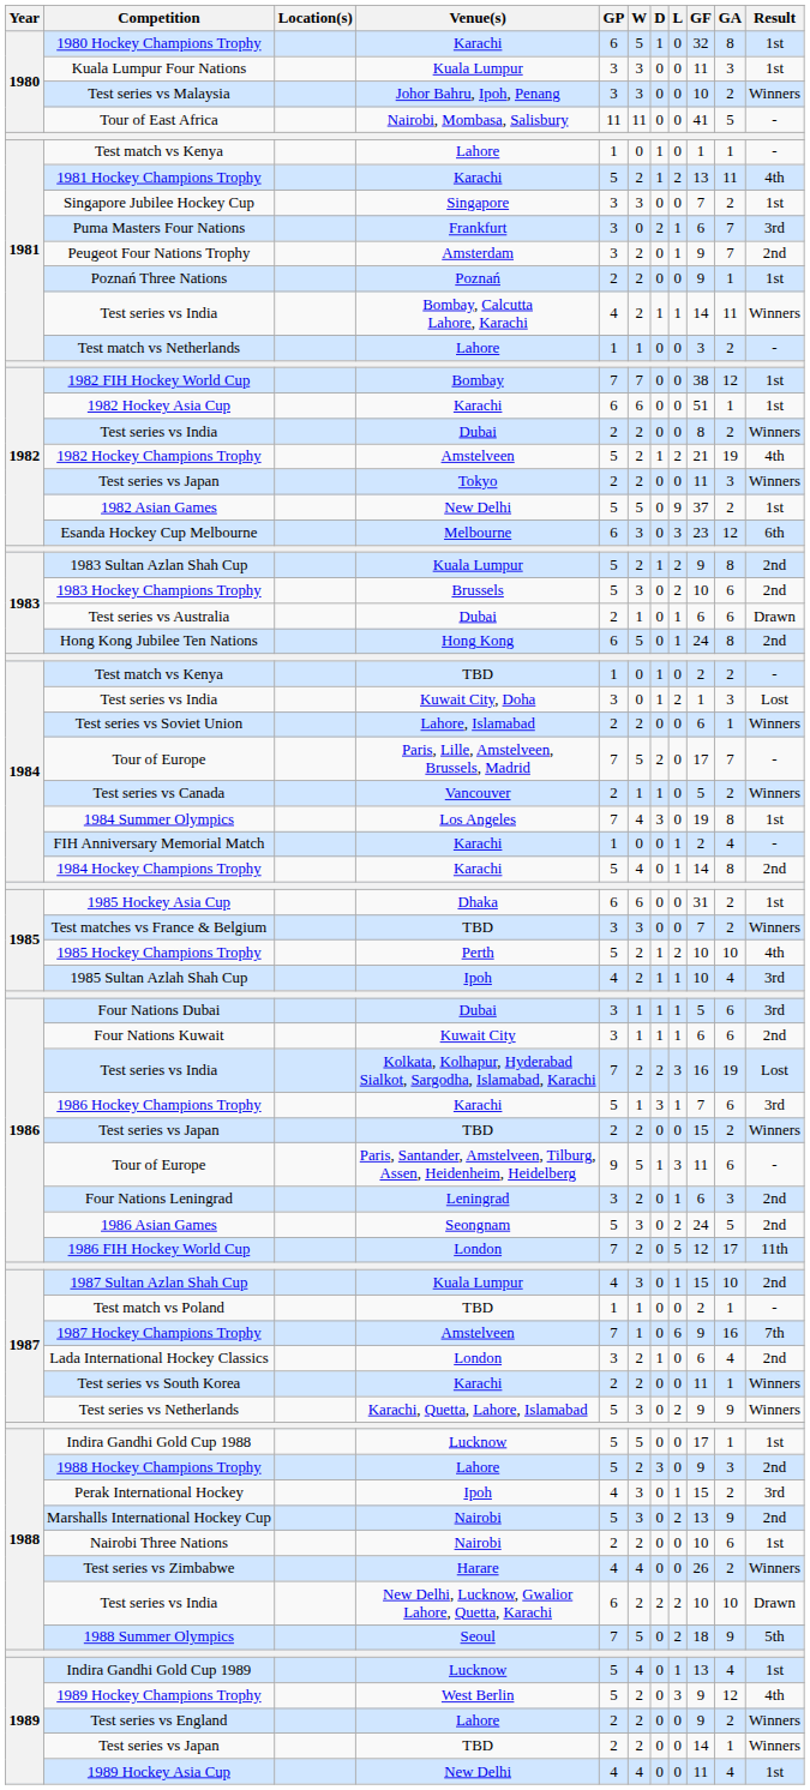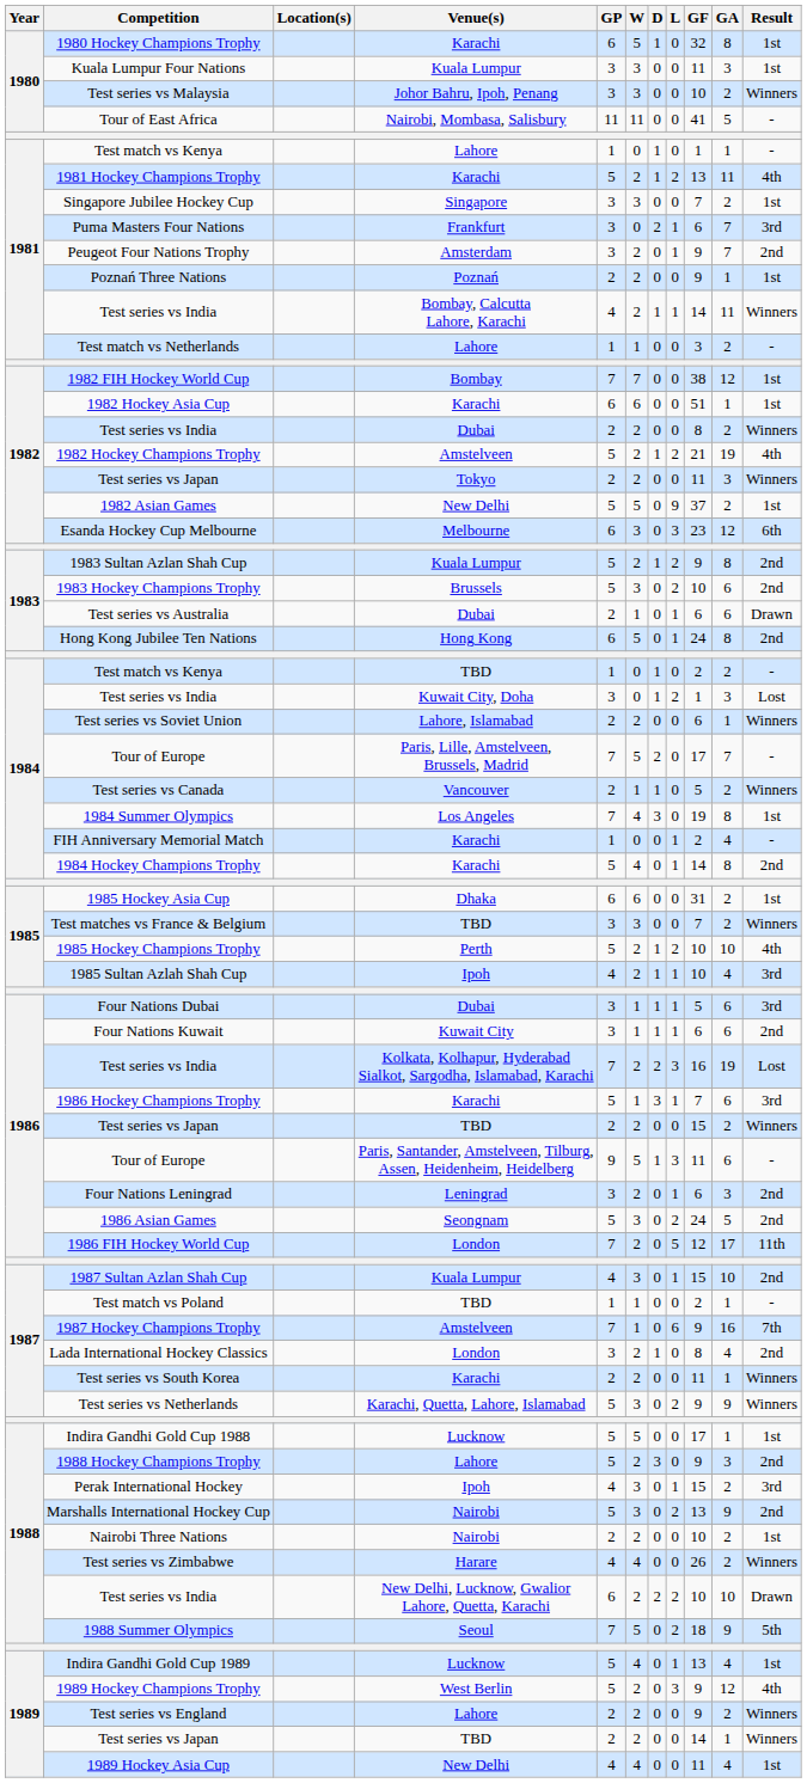 <table class="wikitable" style="text-align:center; font-size:90%;">
 <tr>
 <th>Year</th>
 <th>Competition</th>
 <th>Location(s)</th>
 <th>Venue(s)</th>
 <th>GP</th>
 <th>W</th>
 <th>D</th>
 <th>L</th>
 <th>GF</th>
 <th>GA</th>
 <th>Result</th>
 </tr>
 <tr bgcolor="#D0E6FF">
 <th rowspan="4">1980</th>
 <td><a href='#'>1980 Hockey Champions Trophy</a></td>
 <td></td>
 <td><a href='#'>Karachi</a></td>
 <td>6</td>
 <td>5</td>
 <td>1</td>
 <td>0</td>
 <td>32</td>
 <td>8</td>
 <td>1st</td>
 </tr>
 <tr bgcolor="">
 <td>Kuala Lumpur Four Nations</td>
 <td></td>
 <td><a href='#'>Kuala Lumpur</a></td>
 <td>3</td>
 <td>3</td>
 <td>0</td>
 <td>0</td>
 <td>11</td>
 <td>3</td>
 <td>1st</td>
 </tr>
 <tr bgcolor="#D0E6FF">
 <td>Test series vs Malaysia</td>
 <td></td>
 <td><a href='#'>Johor Bahru</a>, <a href='#'>Ipoh</a>, <a href='#'>Penang</a></td>
 <td>3</td>
 <td>3</td>
 <td>0</td>
 <td>0</td>
 <td>10</td>
 <td>2</td>
 <td>Winners</td>
 </tr>
 <tr bgcolor="">
 <td>Tour of East Africa</td>
 <td></td>
 <td><a href='#'>Nairobi</a>, <a href='#'>Mombasa</a>, <a href='#'>Salisbury</a></td>
 <td>11</td>
 <td>11</td>
 <td>0</td>
 <td>0</td>
 <td>41</td>
 <td>5</td>
 <td>-</td>
 </tr>
 <tr bgcolor="">
 <th colspan="11"></th>
 </tr>
 <tr>
 <th rowspan="8">1981</th>
 <td>Test match vs Kenya</td>
 <td></td>
 <td><a href='#'>Lahore</a></td>
 <td>1</td>
 <td>0</td>
 <td>1</td>
 <td>0</td>
 <td>1</td>
 <td>1</td>
 <td>-</td>
 </tr>
 <tr bgcolor="#D0E6FF">
 <td><a href='#'>1981 Hockey Champions Trophy</a></td>
 <td></td>
 <td><a href='#'>Karachi</a></td>
 <td>5</td>
 <td>2</td>
 <td>1</td>
 <td>2</td>
 <td>13</td>
 <td>11</td>
 <td>4th</td>
 </tr>
 <tr bgcolor="">
 <td>Singapore Jubilee Hockey Cup</td>
 <td></td>
 <td><a href='#'>Singapore</a></td>
 <td>3</td>
 <td>3</td>
 <td>0</td>
 <td>0</td>
 <td>7</td>
 <td>2</td>
 <td>1st</td>
 </tr>
 <tr bgcolor="#D0E6FF">
 <td>Puma Masters Four Nations</td>
 <td></td>
 <td><a href='#'>Frankfurt</a></td>
 <td>3</td>
 <td>0</td>
 <td>2</td>
 <td>1</td>
 <td>6</td>
 <td>7</td>
 <td>3rd</td>
 </tr>
 <tr bgcolor="">
 <td>Peugeot Four Nations Trophy</td>
 <td></td>
 <td><a href='#'>Amsterdam</a></td>
 <td>3</td>
 <td>2</td>
 <td>0</td>
 <td>1</td>
 <td>9</td>
 <td>7</td>
 <td>2nd</td>
 </tr>
 <tr bgcolor="#D0E6FF">
 <td>Poznań Three Nations</td>
 <td></td>
 <td><a href='#'>Poznań</a></td>
 <td>2</td>
 <td>2</td>
 <td>0</td>
 <td>0</td>
 <td>9</td>
 <td>1</td>
 <td>1st</td>
 </tr>
 <tr bgcolor="">
 <td>Test series vs India</td>
 <td></td>
 <td><a href='#'>Bombay</a>, <a href='#'>Calcutta</a><br><a href='#'>Lahore</a>, <a href='#'>Karachi</a></td>
 <td>4</td>
 <td>2</td>
 <td>1</td>
 <td>1</td>
 <td>14</td>
 <td>11</td>
 <td>Winners</td>
 </tr>
 <tr bgcolor="#D0E6FF">
 <td>Test match vs Netherlands</td>
 <td></td>
 <td><a href='#'>Lahore</a></td>
 <td>1</td>
 <td>1</td>
 <td>0</td>
 <td>0</td>
 <td>3</td>
 <td>2</td>
 <td>-</td>
 </tr>
 <tr>
 <th colspan="11"></th>
 </tr>
 <tr bgcolor="#D0E6FF">
 <th rowspan="7">1982</th>
 <td><a href='#'>1982 FIH Hockey World Cup</a></td>
 <td></td>
 <td><a href='#'>Bombay</a></td>
 <td>7</td>
 <td>7</td>
 <td>0</td>
 <td>0</td>
 <td>38</td>
 <td>12</td>
 <td>1st</td>
 </tr>
 <tr bgcolor="">
 <td><a href='#'>1982 Hockey Asia Cup</a></td>
 <td></td>
 <td><a href='#'>Karachi</a></td>
 <td>6</td>
 <td>6</td>
 <td>0</td>
 <td>0</td>
 <td>51</td>
 <td>1</td>
 <td>1st</td>
 </tr>
 <tr bgcolor="#D0E6FF">
 <td>Test series vs India</td>
 <td></td>
 <td><a href='#'>Dubai</a></td>
 <td>2</td>
 <td>2</td>
 <td>0</td>
 <td>0</td>
 <td>8</td>
 <td>2</td>
 <td>Winners</td>
 </tr>
 <tr bgcolor="">
 <td><a href='#'>1982 Hockey Champions Trophy</a></td>
 <td></td>
 <td><a href='#'>Amstelveen</a></td>
 <td>5</td>
 <td>2</td>
 <td>1</td>
 <td>2</td>
 <td>21</td>
 <td>19</td>
 <td>4th</td>
 </tr>
 <tr bgcolor="#D0E6FF">
 <td>Test series vs Japan</td>
 <td></td>
 <td><a href='#'>Tokyo</a></td>
 <td>2</td>
 <td>2</td>
 <td>0</td>
 <td>0</td>
 <td>11</td>
 <td>3</td>
 <td>Winners</td>
 </tr>
 <tr bgcolor="">
 <td><a href='#'>1982 Asian Games</a></td>
 <td></td>
 <td><a href='#'>New Delhi</a></td>
 <td>5</td>
 <td>5</td>
 <td>0</td>
 <td>9</td>
 <td>37</td>
 <td>2</td>
 <td>1st</td>
 </tr>
 <tr bgcolor="#D0E6FF">
 <td>Esanda Hockey Cup Melbourne</td>
 <td></td>
 <td><a href='#'>Melbourne</a></td>
 <td>6</td>
 <td>3</td>
 <td>0</td>
 <td>3</td>
 <td>23</td>
 <td>12</td>
 <td>6th</td>
 </tr>
 <tr bgcolor="">
 <th colspan="11"></th>
 </tr>
 <tr bgcolor="#D0E6FF">
 <th rowspan="4">1983</th>
 <td>1983 Sultan Azlan Shah Cup</td>
 <td></td>
 <td><a href='#'>Kuala Lumpur</a></td>
 <td>5</td>
 <td>2</td>
 <td>1</td>
 <td>2</td>
 <td>9</td>
 <td>8</td>
 <td>2nd</td>
 </tr>
 <tr bgcolor="">
 <td><a href='#'>1983 Hockey Champions Trophy</a></td>
 <td></td>
 <td><a href='#'>Brussels</a></td>
 <td>5</td>
 <td>3</td>
 <td>0</td>
 <td>2</td>
 <td>10</td>
 <td>6</td>
 <td>2nd</td>
 </tr>
 <tr>
 <td>Test series vs Australia</td>
 <td></td>
 <td><a href='#'>Dubai</a></td>
 <td>2</td>
 <td>1</td>
 <td>0</td>
 <td>1</td>
 <td>6</td>
 <td>6</td>
 <td>Drawn</td>
 </tr>
 <tr bgcolor="#D0E6FF">
 <td>Hong Kong Jubilee Ten Nations</td>
 <td></td>
 <td><a href='#'>Hong Kong</a></td>
 <td>6</td>
 <td>5</td>
 <td>0</td>
 <td>1</td>
 <td>24</td>
 <td>8</td>
 <td>2nd</td>
 </tr>
 <tr bgcolor="">
 <th colspan="11"></th>
 </tr>
 <tr bgcolor="#D0E6FF">
 <th rowspan="8">1984</th>
 <td>Test match vs Kenya</td>
 <td></td>
 <td>TBD</td>
 <td>1</td>
 <td>0</td>
 <td>1</td>
 <td>0</td>
 <td>2</td>
 <td>2</td>
 <td>-</td>
 </tr>
 <tr bgcolor="">
 <td>Test series vs India</td>
 <td></td>
 <td><a href='#'>Kuwait City</a>, <a href='#'>Doha</a></td>
 <td>3</td>
 <td>0</td>
 <td>1</td>
 <td>2</td>
 <td>1</td>
 <td>3</td>
 <td>Lost</td>
 </tr>
 <tr bgcolor="#D0E6FF">
 <td>Test series vs Soviet Union</td>
 <td></td>
 <td><a href='#'>Lahore</a>, <a href='#'>Islamabad</a></td>
 <td>2</td>
 <td>2</td>
 <td>0</td>
 <td>0</td>
 <td>6</td>
 <td>1</td>
 <td>Winners</td>
 </tr>
 <tr bgcolor="">
 <td>Tour of Europe</td>
 <td></td>
 <td><a href='#'>Paris</a>, <a href='#'>Lille</a>, <a href='#'>Amstelveen</a>,<br><a href='#'>Brussels</a>, <a href='#'>Madrid</a></td>
 <td>7</td>
 <td>5</td>
 <td>2</td>
 <td>0</td>
 <td>17</td>
 <td>7</td>
 <td>-</td>
 </tr>
 <tr bgcolor="#D0E6FF">
 <td>Test series vs Canada</td>
 <td></td>
 <td><a href='#'>Vancouver</a></td>
 <td>2</td>
 <td>1</td>
 <td>1</td>
 <td>0</td>
 <td>5</td>
 <td>2</td>
 <td>Winners</td>
 </tr>
 <tr bgcolor="">
 <td><a href='#'>1984 Summer Olympics</a></td>
 <td></td>
 <td><a href='#'>Los Angeles</a></td>
 <td>7</td>
 <td>4</td>
 <td>3</td>
 <td>0</td>
 <td>19</td>
 <td>8</td>
 <td>1st</td>
 </tr>
 <tr bgcolor="#D0E6FF">
 <td>FIH Anniversary Memorial Match</td>
 <td></td>
 <td><a href='#'>Karachi</a></td>
 <td>1</td>
 <td>0</td>
 <td>0</td>
 <td>1</td>
 <td>2</td>
 <td>4</td>
 <td>-</td>
 </tr>
 <tr bgcolor="">
 <td><a href='#'>1984 Hockey Champions Trophy</a></td>
 <td></td>
 <td><a href='#'>Karachi</a></td>
 <td>5</td>
 <td>4</td>
 <td>0</td>
 <td>1</td>
 <td>14</td>
 <td>8</td>
 <td>2nd</td>
 </tr>
 <tr bgcolor="#D0E6FF">
 <th colspan="11"></th>
 </tr>
 <tr bgcolor="">
 <th rowspan="4">1985</th>
 <td><a href='#'>1985 Hockey Asia Cup</a></td>
 <td></td>
 <td><a href='#'>Dhaka</a></td>
 <td>6</td>
 <td>6</td>
 <td>0</td>
 <td>0</td>
 <td>31</td>
 <td>2</td>
 <td>1st</td>
 </tr>
 <tr bgcolor="#D0E6FF">
 <td>Test matches vs France & Belgium</td>
 <td></td>
 <td>TBD</td>
 <td>3</td>
 <td>3</td>
 <td>0</td>
 <td>0</td>
 <td>7</td>
 <td>2</td>
 <td>Winners</td>
 </tr>
 <tr bgcolor="">
 <td><a href='#'>1985 Hockey Champions Trophy</a></td>
 <td></td>
 <td><a href='#'>Perth</a></td>
 <td>5</td>
 <td>2</td>
 <td>1</td>
 <td>2</td>
 <td>10</td>
 <td>10</td>
 <td>4th</td>
 </tr>
 <tr bgcolor="#D0E6FF">
 <td>1985 Sultan Azlah Shah Cup</td>
 <td></td>
 <td><a href='#'>Ipoh</a></td>
 <td>4</td>
 <td>2</td>
 <td>1</td>
 <td>1</td>
 <td>10</td>
 <td>4</td>
 <td>3rd</td>
 </tr>
 <tr bgcolor="">
 <th colspan="11"></th>
 </tr>
 <tr bgcolor="#D0E6FF">
 <th rowspan="9">1986</th>
 <td>Four Nations Dubai</td>
 <td></td>
 <td><a href='#'>Dubai</a></td>
 <td>3</td>
 <td>1</td>
 <td>1</td>
 <td>1</td>
 <td>5</td>
 <td>6</td>
 <td>3rd</td>
 </tr>
 <tr bgcolor="">
 <td>Four Nations Kuwait</td>
 <td></td>
 <td><a href='#'>Kuwait City</a></td>
 <td>3</td>
 <td>1</td>
 <td>1</td>
 <td>1</td>
 <td>6</td>
 <td>6</td>
 <td>2nd</td>
 </tr>
 <tr bgcolor="#D0E6FF">
 <td>Test series vs India</td>
 <td></td>
 <td><a href='#'>Kolkata</a>, <a href='#'>Kolhapur</a>, <a href='#'>Hyderabad</a><br><a href='#'>Sialkot</a>, <a href='#'>Sargodha</a>, <a href='#'>Islamabad</a>, <a href='#'>Karachi</a></td>
 <td>7</td>
 <td>2</td>
 <td>2</td>
 <td>3</td>
 <td>16</td>
 <td>19</td>
 <td>Lost</td>
 </tr>
 <tr bgcolor="">
 <td><a href='#'>1986 Hockey Champions Trophy</a></td>
 <td></td>
 <td><a href='#'>Karachi</a></td>
 <td>5</td>
 <td>1</td>
 <td>3</td>
 <td>1</td>
 <td>7</td>
 <td>6</td>
 <td>3rd</td>
 </tr>
 <tr bgcolor="#D0E6FF">
 <td>Test series vs Japan</td>
 <td></td>
 <td>TBD</td>
 <td>2</td>
 <td>2</td>
 <td>0</td>
 <td>0</td>
 <td>15</td>
 <td>2</td>
 <td>Winners</td>
 </tr>
 <tr bgcolor="">
 <td>Tour of Europe</td>
 <td></td>
 <td><a href='#'>Paris</a>, <a href='#'>Santander</a>, <a href='#'>Amstelveen</a>, <a href='#'>Tilburg</a>,<br><a href='#'>Assen</a>, <a href='#'>Heidenheim</a>, <a href='#'>Heidelberg</a></td>
 <td>9</td>
 <td>5</td>
 <td>1</td>
 <td>3</td>
 <td>11</td>
 <td>6</td>
 <td>-</td>
 </tr>
 <tr bgcolor="#D0E6FF">
 <td>Four Nations Leningrad</td>
 <td></td>
 <td><a href='#'>Leningrad</a></td>
 <td>3</td>
 <td>2</td>
 <td>0</td>
 <td>1</td>
 <td>6</td>
 <td>3</td>
 <td>2nd</td>
 </tr>
 <tr bgcolor="">
 <td><a href='#'>1986 Asian Games</a></td>
 <td></td>
 <td><a href='#'>Seongnam</a></td>
 <td>5</td>
 <td>3</td>
 <td>0</td>
 <td>2</td>
 <td>24</td>
 <td>5</td>
 <td>2nd</td>
 </tr>
 <tr bgcolor="#D0E6FF">
 <td><a href='#'>1986 FIH Hockey World Cup</a></td>
 <td></td>
 <td><a href='#'>London</a></td>
 <td>7</td>
 <td>2</td>
 <td>0</td>
 <td>5</td>
 <td>12</td>
 <td>17</td>
 <td>11th</td>
 </tr>
 <tr bgcolor="">
 <th colspan="11"></th>
 </tr>
 <tr bgcolor="#D0E6FF">
 <th rowspan="6">1987</th>
 <td><a href='#'>1987 Sultan Azlan Shah Cup</a></td>
 <td></td>
 <td><a href='#'>Kuala Lumpur</a></td>
 <td>4</td>
 <td>3</td>
 <td>0</td>
 <td>1</td>
 <td>15</td>
 <td>10</td>
 <td>2nd</td>
 </tr>
 <tr bgcolor="">
 <td>Test match vs Poland</td>
 <td></td>
 <td>TBD</td>
 <td>1</td>
 <td>1</td>
 <td>0</td>
 <td>0</td>
 <td>2</td>
 <td>1</td>
 <td>-</td>
 </tr>
 <tr bgcolor="#D0E6FF">
 <td><a href='#'>1987 Hockey Champions Trophy</a></td>
 <td></td>
 <td><a href='#'>Amstelveen</a></td>
 <td>7</td>
 <td>1</td>
 <td>0</td>
 <td>6</td>
 <td>9</td>
 <td>16</td>
 <td>7th</td>
 </tr>
 <tr bgcolor="">
 <td>Lada International Hockey Classics</td>
 <td></td>
 <td><a href='#'>London</a></td>
 <td>3</td>
 <td>2</td>
 <td>1</td>
 <td>0</td>
-<td>6</td>
+<td>8</td>
 <td>4</td>
 <td>2nd</td>
 </tr>
 <tr bgcolor="#D0E6FF">
 <td>Test series vs South Korea</td>
 <td></td>
 <td><a href='#'>Karachi</a></td>
 <td>2</td>
 <td>2</td>
 <td>0</td>
 <td>0</td>
 <td>11</td>
 <td>1</td>
 <td>Winners</td>
 </tr>
 <tr bgcolor="">
 <td>Test series vs Netherlands</td>
 <td></td>
 <td><a href='#'>Karachi</a>, <a href='#'>Quetta</a>, <a href='#'>Lahore</a>, <a href='#'>Islamabad</a></td>
 <td>5</td>
 <td>3</td>
 <td>0</td>
 <td>2</td>
 <td>9</td>
 <td>9</td>
 <td>Winners</td>
 </tr>
 <tr bgcolor="#D0E6FF">
 <th colspan="11"></th>
 </tr>
 <tr bgcolor="">
 <th rowspan="8">1988</th>
 <td>Indira Gandhi Gold Cup 1988</td>
 <td></td>
 <td><a href='#'>Lucknow</a></td>
 <td>5</td>
 <td>5</td>
 <td>0</td>
 <td>0</td>
 <td>17</td>
 <td>1</td>
 <td>1st</td>
 </tr>
 <tr bgcolor="#D0E6FF">
 <td><a href='#'>1988 Hockey Champions Trophy</a></td>
 <td></td>
 <td><a href='#'>Lahore</a></td>
 <td>5</td>
 <td>2</td>
 <td>3</td>
 <td>0</td>
 <td>9</td>
 <td>3</td>
 <td>2nd</td>
 </tr>
 <tr bgcolor="">
 <td>Perak International Hockey</td>
 <td></td>
 <td><a href='#'>Ipoh</a></td>
 <td>4</td>
 <td>3</td>
 <td>0</td>
 <td>1</td>
 <td>15</td>
 <td>2</td>
 <td>3rd</td>
 </tr>
 <tr bgcolor="#D0E6FF">
 <td>Marshalls International Hockey Cup</td>
 <td></td>
 <td><a href='#'>Nairobi</a></td>
 <td>5</td>
 <td>3</td>
 <td>0</td>
 <td>2</td>
 <td>13</td>
 <td>9</td>
 <td>2nd</td>
 </tr>
 <tr bgcolor="">
 <td>Nairobi Three Nations</td>
 <td></td>
 <td><a href='#'>Nairobi</a></td>
 <td>2</td>
 <td>2</td>
 <td>0</td>
 <td>0</td>
 <td>10</td>
-<td>6</td>
+<td>2</td>
 <td>1st</td>
 </tr>
 <tr bgcolor="#D0E6FF">
 <td>Test series vs Zimbabwe</td>
 <td></td>
 <td><a href='#'>Harare</a></td>
 <td>4</td>
 <td>4</td>
 <td>0</td>
 <td>0</td>
 <td>26</td>
 <td>2</td>
 <td>Winners</td>
 </tr>
 <tr bgcolor="">
 <td>Test series vs India</td>
 <td></td>
 <td><a href='#'>New Delhi</a>, <a href='#'>Lucknow</a>, <a href='#'>Gwalior</a><br><a href='#'>Lahore</a>, <a href='#'>Quetta</a>, <a href='#'>Karachi</a></td>
 <td>6</td>
 <td>2</td>
 <td>2</td>
 <td>2</td>
 <td>10</td>
 <td>10</td>
 <td>Drawn</td>
 </tr>
 <tr bgcolor="#D0E6FF">
 <td><a href='#'>1988 Summer Olympics</a></td>
 <td></td>
 <td><a href='#'>Seoul</a></td>
 <td>7</td>
 <td>5</td>
 <td>0</td>
 <td>2</td>
 <td>18</td>
 <td>9</td>
 <td>5th</td>
 </tr>
 <tr bgcolor="">
 <th colspan="11"></th>
 </tr>
 <tr bgcolor="#D0E6FF">
 <th rowspan="5">1989</th>
 <td>Indira Gandhi Gold Cup 1989</td>
 <td></td>
 <td><a href='#'>Lucknow</a></td>
 <td>5</td>
 <td>4</td>
 <td>0</td>
 <td>1</td>
 <td>13</td>
 <td>4</td>
 <td>1st</td>
 </tr>
 <tr bgcolor="">
 <td><a href='#'>1989 Hockey Champions Trophy</a></td>
 <td></td>
 <td><a href='#'>West Berlin</a></td>
 <td>5</td>
 <td>2</td>
 <td>0</td>
 <td>3</td>
 <td>9</td>
 <td>12</td>
 <td>4th</td>
 </tr>
 <tr bgcolor="#D0E6FF">
 <td>Test series vs England</td>
 <td></td>
 <td><a href='#'>Lahore</a></td>
 <td>2</td>
 <td>2</td>
 <td>0</td>
 <td>0</td>
 <td>9</td>
 <td>2</td>
 <td>Winners</td>
 </tr>
 <tr bgcolor="">
 <td>Test series vs Japan</td>
 <td></td>
 <td>TBD</td>
 <td>2</td>
 <td>2</td>
 <td>0</td>
 <td>0</td>
 <td>14</td>
 <td>1</td>
 <td>Winners</td>
 </tr>
 <tr bgcolor="#D0E6FF">
 <td><a href='#'>1989 Hockey Asia Cup</a></td>
 <td></td>
 <td><a href='#'>New Delhi</a></td>
 <td>4</td>
 <td>4</td>
 <td>0</td>
 <td>0</td>
 <td>11</td>
 <td>4</td>
 <td>1st</td>
 </tr>
 </table>
